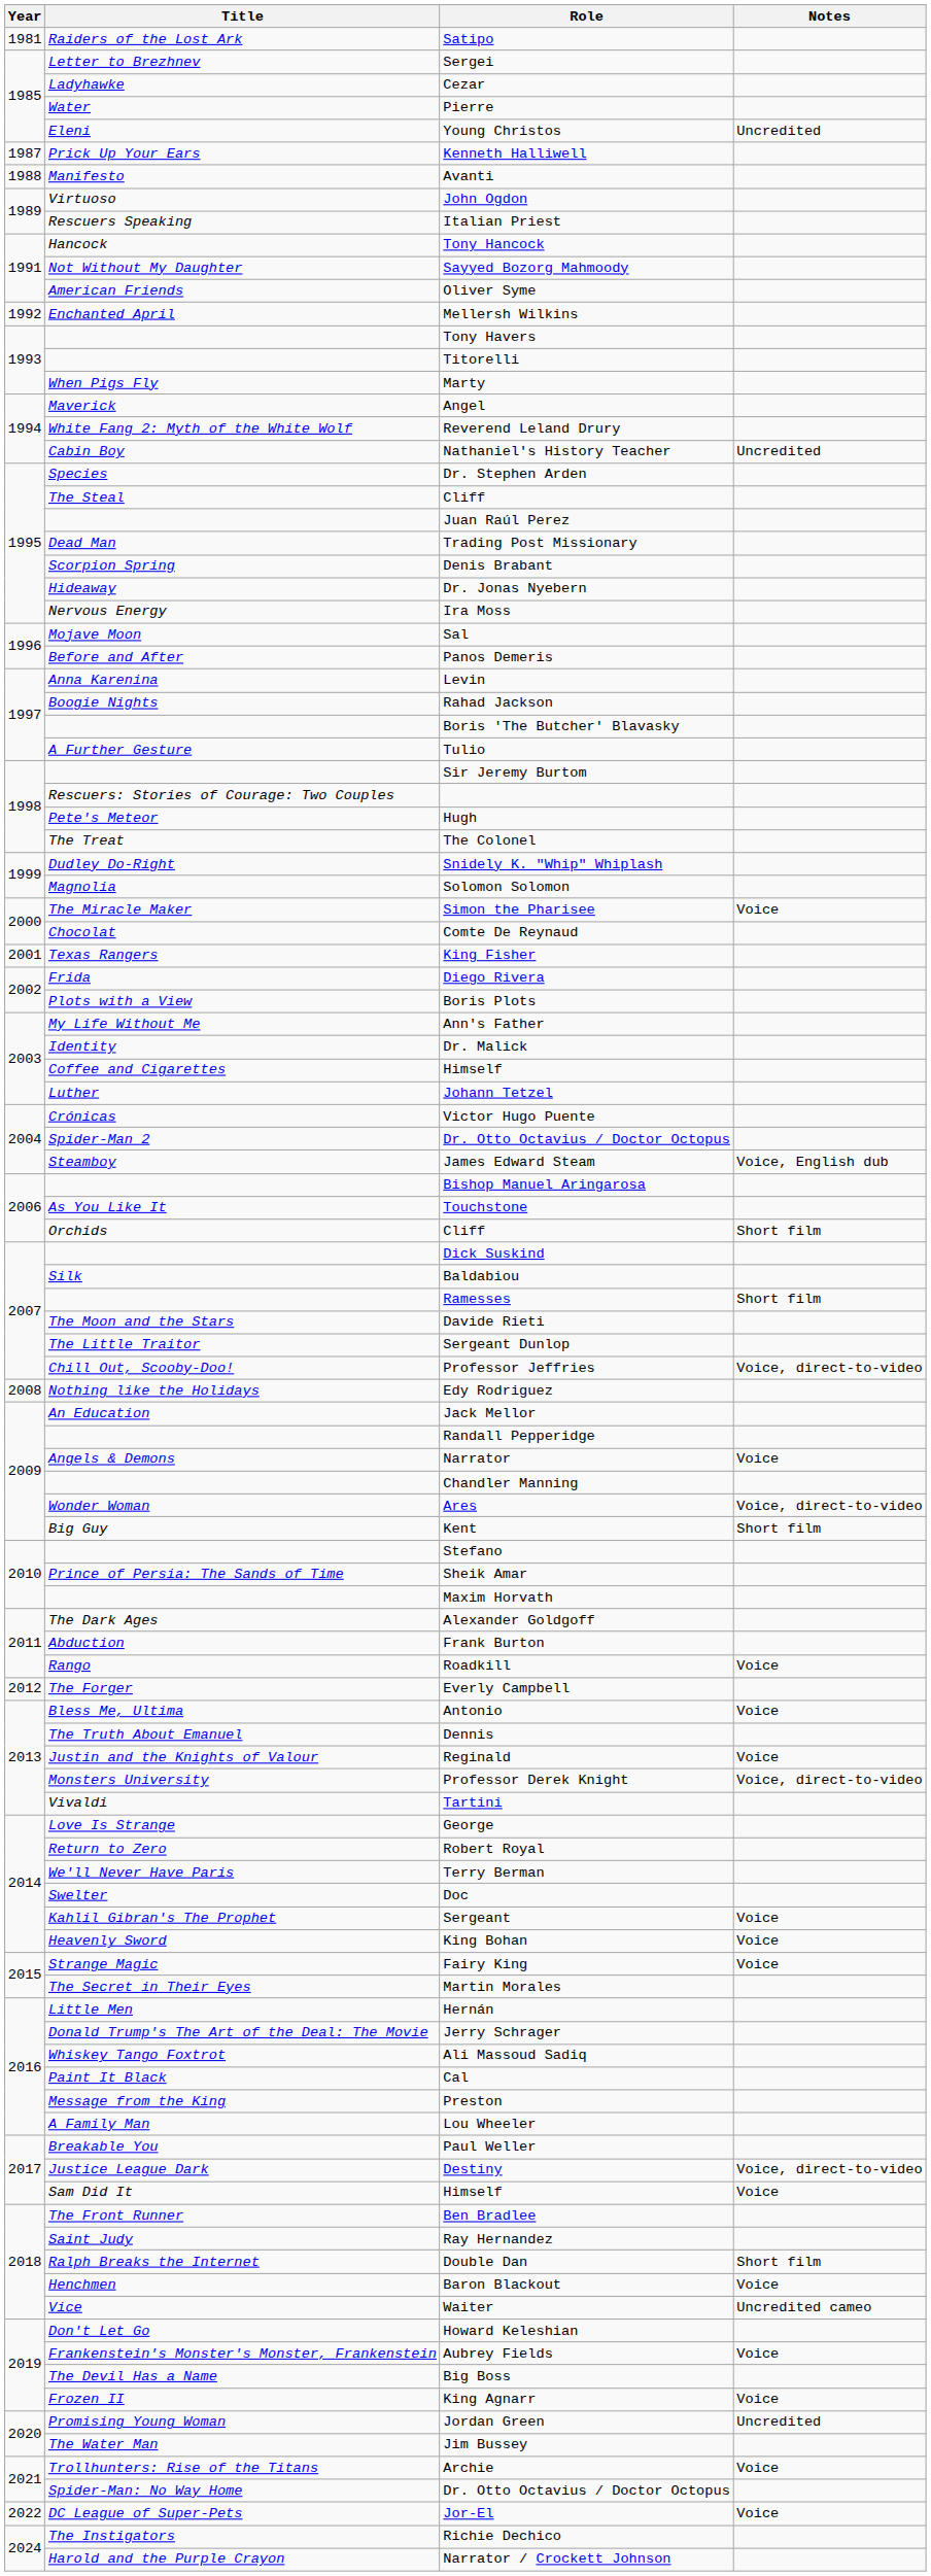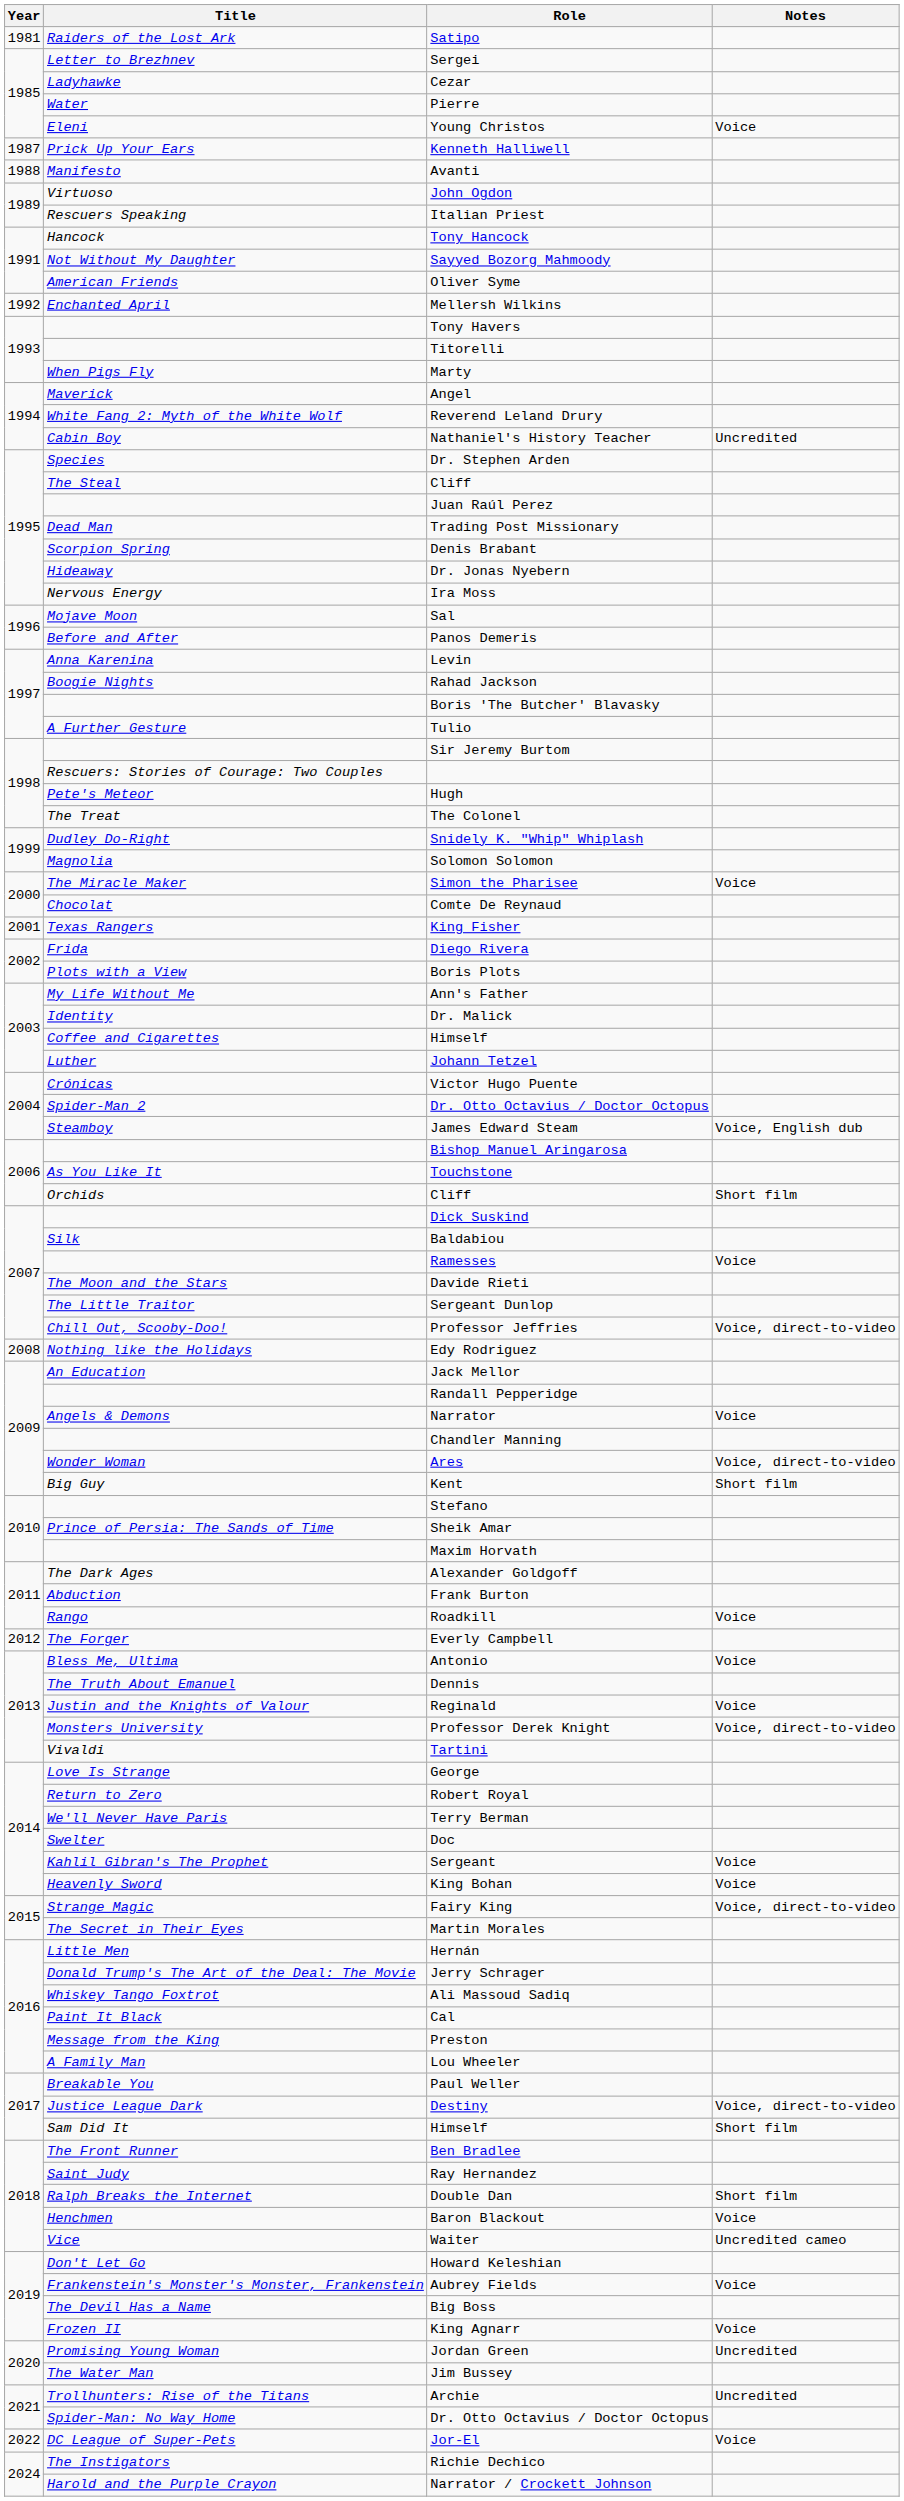 <table class="wikitable sortable">
 <tr>
 <th>Year</th>
 <th>Title</th>
 <th>Role</th>
 <th class="unsortable">Notes</th>
 </tr>
 <tr>
 <td>1981</td>
 <td><em><a href='#'>Raiders of the Lost Ark</a></em></td>
 <td><a href='#'>Satipo</a></td>
 <td></td>
 </tr>
 <tr>
 <td rowspan=4>1985</td>
 <td><em><a href='#'>Letter to Brezhnev</a></em></td>
 <td>Sergei</td>
 <td></td>
 </tr>
 <tr>
 <td><em><a href='#'>Ladyhawke</a></em></td>
 <td>Cezar</td>
 <td></td>
 </tr>
 <tr>
 <td><em><a href='#'>Water</a></em></td>
 <td>Pierre</td>
 <td></td>
 </tr>
 <tr>
 <td><em><a href='#'>Eleni</a></em></td>
 <td>Young Christos</td>
-<td>Uncredited</td>
+<td>Voice</td>
 </tr>
 <tr>
 <td>1987</td>
 <td><em><a href='#'>Prick Up Your Ears</a></em></td>
 <td><a href='#'>Kenneth Halliwell</a></td>
 <td></td>
 </tr>
 <tr>
 <td>1988</td>
 <td><em><a href='#'>Manifesto</a></em></td>
 <td>Avanti</td>
 <td></td>
 </tr>
 <tr>
 <td rowspan=2>1989</td>
 <td><em>Virtuoso</em></td>
 <td><a href='#'>John Ogdon</a></td>
 <td></td>
 </tr>
 <tr>
 <td><em>Rescuers Speaking</em></td>
 <td>Italian Priest</td>
 <td></td>
 </tr>
 <tr>
 <td rowspan=3>1991</td>
 <td><em>Hancock</em></td>
 <td><a href='#'>Tony Hancock</a></td>
 <td></td>
 </tr>
 <tr>
 <td><em><a href='#'>Not Without My Daughter</a></em></td>
 <td><a href='#'>Sayyed Bozorg Mahmoody</a></td>
 <td></td>
 </tr>
 <tr>
 <td><em><a href='#'>American Friends</a></em></td>
 <td>Oliver Syme</td>
 <td></td>
 </tr>
 <tr>
 <td>1992</td>
 <td><em><a href='#'>Enchanted April</a></em></td>
 <td>Mellersh Wilkins</td>
 <td></td>
 </tr>
 <tr>
 <td rowspan=3>1993</td>
 <td><em></em></td>
 <td>Tony Havers</td>
 <td></td>
 </tr>
 <tr>
 <td><em></em></td>
 <td>Titorelli</td>
 <td></td>
 </tr>
 <tr>
 <td><em><a href='#'>When Pigs Fly</a></em></td>
 <td>Marty</td>
 <td></td>
 </tr>
 <tr>
 <td rowspan=3>1994</td>
 <td><em><a href='#'>Maverick</a></em></td>
 <td>Angel</td>
 <td></td>
 </tr>
 <tr>
 <td><em><a href='#'>White Fang 2: Myth of the White Wolf</a></em></td>
 <td>Reverend Leland Drury</td>
 <td></td>
 </tr>
 <tr>
 <td><em><a href='#'>Cabin Boy</a></em></td>
 <td>Nathaniel's History Teacher</td>
 <td>Uncredited</td>
 </tr>
 <tr>
 <td rowspan=7>1995</td>
 <td><em><a href='#'>Species</a></em></td>
 <td>Dr. Stephen Arden</td>
 <td></td>
 </tr>
 <tr>
 <td><em><a href='#'>The Steal</a></em></td>
 <td>Cliff</td>
 <td></td>
 </tr>
 <tr>
 <td><em></em></td>
 <td>Juan Raúl Perez</td>
 <td></td>
 </tr>
 <tr>
 <td><em><a href='#'>Dead Man</a></em></td>
 <td>Trading Post Missionary</td>
 <td></td>
 </tr>
 <tr>
 <td><em><a href='#'>Scorpion Spring</a></em></td>
 <td>Denis Brabant</td>
 <td></td>
 </tr>
 <tr>
 <td><em><a href='#'>Hideaway</a></em></td>
 <td>Dr. Jonas Nyebern</td>
 <td></td>
 </tr>
 <tr>
 <td><em>Nervous Energy</em></td>
 <td>Ira Moss</td>
 <td></td>
 </tr>
 <tr>
 <td rowspan=2>1996</td>
 <td><em><a href='#'>Mojave Moon</a></em></td>
 <td>Sal</td>
 <td></td>
 </tr>
 <tr>
 <td><em><a href='#'>Before and After</a></em></td>
 <td>Panos Demeris</td>
 <td></td>
 </tr>
 <tr>
 <td rowspan=4>1997</td>
 <td><em><a href='#'>Anna Karenina</a></em></td>
 <td>Levin</td>
 <td></td>
 </tr>
 <tr>
 <td><em><a href='#'>Boogie Nights</a></em></td>
 <td>Rahad Jackson</td>
 <td></td>
 </tr>
 <tr>
 <td><em></em></td>
 <td>Boris 'The Butcher' Blavasky</td>
 <td></td>
 </tr>
 <tr>
 <td><em><a href='#'>A Further Gesture</a></em></td>
 <td>Tulio</td>
 <td></td>
 </tr>
 <tr>
 <td rowspan=4>1998</td>
 <td><em></em></td>
 <td>Sir Jeremy Burtom</td>
 <td></td>
 </tr>
 <tr>
 <td><em>Rescuers: Stories of Courage: Two Couples</em></td>
 <td></td>
 <td></td>
 </tr>
 <tr>
 <td><em><a href='#'>Pete's Meteor</a></em></td>
 <td>Hugh</td>
 <td></td>
 </tr>
 <tr>
 <td><em>The Treat</em></td>
 <td>The Colonel</td>
 <td></td>
 </tr>
 <tr>
 <td rowspan=2>1999</td>
 <td><em><a href='#'>Dudley Do-Right</a></em></td>
 <td><a href='#'>Snidely K. "Whip" Whiplash</a></td>
 <td></td>
 </tr>
 <tr>
 <td><em><a href='#'>Magnolia</a></em></td>
 <td>Solomon Solomon</td>
 <td></td>
 </tr>
 <tr>
 <td rowspan=2>2000</td>
 <td><em><a href='#'>The Miracle Maker</a></em></td>
 <td><a href='#'>Simon the Pharisee</a></td>
 <td>Voice</td>
 </tr>
 <tr>
 <td><em><a href='#'>Chocolat</a></em></td>
 <td>Comte De Reynaud</td>
 <td></td>
 </tr>
 <tr>
 <td>2001</td>
 <td><em><a href='#'>Texas Rangers</a></em></td>
 <td><a href='#'>King Fisher</a></td>
 <td></td>
 </tr>
 <tr>
 <td rowspan=2>2002</td>
 <td><em><a href='#'>Frida</a></em></td>
 <td><a href='#'>Diego Rivera</a></td>
 <td></td>
 </tr>
 <tr>
 <td><em><a href='#'>Plots with a View</a></em></td>
 <td>Boris Plots</td>
 <td></td>
 </tr>
 <tr>
 <td rowspan=4>2003</td>
 <td><em><a href='#'>My Life Without Me</a></em></td>
 <td>Ann's Father</td>
 <td></td>
 </tr>
 <tr>
 <td><em><a href='#'>Identity</a></em></td>
 <td>Dr. Malick</td>
 <td></td>
 </tr>
 <tr>
 <td><em><a href='#'>Coffee and Cigarettes</a></em></td>
 <td>Himself</td>
 <td></td>
 </tr>
 <tr>
 <td><em><a href='#'>Luther</a></em></td>
 <td><a href='#'>Johann Tetzel</a></td>
 <td></td>
 </tr>
 <tr>
 <td rowspan=3>2004</td>
 <td><em><a href='#'>Crónicas</a></em></td>
 <td>Victor Hugo Puente</td>
 <td></td>
 </tr>
 <tr>
 <td><em><a href='#'>Spider-Man 2</a></em></td>
 <td><a href='#'>Dr. Otto Octavius / Doctor Octopus</a></td>
 <td></td>
 </tr>
 <tr>
 <td><em><a href='#'>Steamboy</a></em></td>
 <td>James Edward Steam</td>
 <td>Voice, English dub</td>
 </tr>
 <tr>
 <td rowspan=3>2006</td>
 <td><em></em></td>
 <td><a href='#'>Bishop Manuel Aringarosa</a></td>
 <td></td>
 </tr>
 <tr>
 <td><em><a href='#'>As You Like It</a></em></td>
 <td><a href='#'>Touchstone</a></td>
 <td></td>
 </tr>
 <tr>
 <td><em>Orchids</em></td>
 <td>Cliff</td>
 <td>Short film</td>
 </tr>
 <tr>
 <td rowspan="6">2007</td>
 <td><em></em></td>
 <td><a href='#'>Dick Suskind</a></td>
 <td></td>
 </tr>
 <tr>
 <td><em><a href='#'>Silk</a></em></td>
 <td>Baldabiou</td>
 <td></td>
 </tr>
 <tr>
 <td><em></em></td>
 <td><a href='#'>Ramesses</a></td>
-<td>Short film</td>
+<td>Voice</td>
 </tr>
 <tr>
 <td><em><a href='#'>The Moon and the Stars</a></em></td>
 <td>Davide Rieti</td>
 <td></td>
 </tr>
 <tr>
 <td><em><a href='#'>The Little Traitor</a></em></td>
 <td>Sergeant Dunlop</td>
 <td></td>
 </tr>
 <tr>
 <td><em><a href='#'>Chill Out, Scooby-Doo!</a></em></td>
 <td>Professor Jeffries</td>
 <td>Voice, direct-to-video</td>
 </tr>
 <tr>
 <td>2008</td>
 <td><em><a href='#'>Nothing like the Holidays</a></em></td>
 <td>Edy Rodriguez</td>
 <td></td>
 </tr>
 <tr>
 <td rowspan="6">2009</td>
 <td><em><a href='#'>An Education</a></em></td>
 <td>Jack Mellor</td>
 <td></td>
 </tr>
 <tr>
 <td><em></em></td>
 <td>Randall Pepperidge</td>
 <td></td>
 </tr>
 <tr>
 <td><em><a href='#'>Angels & Demons</a></em></td>
 <td>Narrator</td>
 <td>Voice</td>
 </tr>
 <tr>
 <td><em></em></td>
 <td>Chandler Manning</td>
 <td></td>
 </tr>
 <tr>
 <td><em><a href='#'>Wonder Woman</a></em></td>
 <td><a href='#'>Ares</a></td>
 <td>Voice, direct-to-video</td>
 </tr>
 <tr>
 <td><em>Big Guy</em></td>
 <td>Kent</td>
 <td>Short film</td>
 </tr>
 <tr>
 <td rowspan=3>2010</td>
 <td><em></em></td>
 <td>Stefano</td>
 <td></td>
 </tr>
 <tr>
 <td><em><a href='#'>Prince of Persia: The Sands of Time</a></em></td>
 <td>Sheik Amar</td>
 <td></td>
 </tr>
 <tr>
 <td><em></em></td>
 <td>Maxim Horvath</td>
 <td></td>
 </tr>
 <tr>
 <td rowspan=3>2011</td>
 <td><em>The Dark Ages</em></td>
 <td>Alexander Goldgoff</td>
 <td></td>
 </tr>
 <tr>
 <td><em><a href='#'>Abduction</a></em></td>
 <td>Frank Burton</td>
 <td></td>
 </tr>
 <tr>
 <td><em><a href='#'>Rango</a></em></td>
 <td>Roadkill</td>
 <td>Voice</td>
 </tr>
 <tr>
 <td>2012</td>
 <td><em><a href='#'>The Forger</a></em></td>
 <td>Everly Campbell</td>
 <td></td>
 </tr>
 <tr>
 <td rowspan=5>2013</td>
 <td><em><a href='#'>Bless Me, Ultima</a></em></td>
 <td>Antonio</td>
 <td>Voice</td>
 </tr>
 <tr>
 <td><em><a href='#'>The Truth About Emanuel</a></em></td>
 <td>Dennis</td>
 <td></td>
 </tr>
 <tr>
 <td><em><a href='#'>Justin and the Knights of Valour</a></em></td>
 <td>Reginald</td>
 <td>Voice</td>
 </tr>
 <tr>
 <td><em><a href='#'>Monsters University</a></em></td>
 <td>Professor Derek Knight</td>
 <td>Voice, direct-to-video</td>
 </tr>
 <tr>
 <td><em>Vivaldi</em></td>
 <td><a href='#'>Tartini</a></td>
 <td></td>
 </tr>
 <tr>
 <td rowspan=6>2014</td>
 <td><em><a href='#'>Love Is Strange</a></em></td>
 <td>George</td>
 <td></td>
 </tr>
 <tr>
 <td><em><a href='#'>Return to Zero</a></em></td>
 <td>Robert Royal</td>
 <td></td>
 </tr>
 <tr>
 <td><em><a href='#'>We'll Never Have Paris</a></em></td>
 <td>Terry Berman</td>
 <td></td>
 </tr>
 <tr>
 <td><em><a href='#'>Swelter</a></em></td>
 <td>Doc</td>
 <td></td>
 </tr>
 <tr>
 <td><em><a href='#'>Kahlil Gibran's The Prophet</a></em></td>
 <td>Sergeant</td>
 <td>Voice</td>
 </tr>
 <tr>
 <td><em><a href='#'>Heavenly Sword</a></em></td>
 <td>King Bohan</td>
 <td>Voice</td>
 </tr>
 <tr>
 <td rowspan=2>2015</td>
 <td><em><a href='#'>Strange Magic</a></em></td>
 <td>Fairy King</td>
-<td>Voice</td>
+<td>Voice, direct-to-video</td>
 </tr>
 <tr>
 <td><em><a href='#'>The Secret in Their Eyes</a></em></td>
 <td>Martin Morales</td>
 </tr>
 <tr>
 <td rowspan=6>2016</td>
 <td><em><a href='#'>Little Men</a></em></td>
 <td>Hernán</td>
 <td></td>
 </tr>
 <tr>
 <td><em><a href='#'>Donald Trump's The Art of the Deal: The Movie</a></em></td>
 <td>Jerry Schrager</td>
 <td></td>
 </tr>
 <tr>
 <td><em><a href='#'>Whiskey Tango Foxtrot</a></em></td>
 <td>Ali Massoud Sadiq</td>
 <td></td>
 </tr>
 <tr>
 <td><em><a href='#'>Paint It Black</a></em></td>
 <td>Cal</td>
 <td></td>
 </tr>
 <tr>
 <td><em><a href='#'>Message from the King</a></em></td>
 <td>Preston</td>
 <td></td>
 </tr>
 <tr>
 <td><em><a href='#'>A Family Man</a></em></td>
 <td>Lou Wheeler</td>
 <td></td>
 </tr>
 <tr>
 <td rowspan=3>2017</td>
 <td><em><a href='#'>Breakable You</a></em></td>
 <td>Paul Weller</td>
 <td></td>
 </tr>
 <tr>
 <td><em><a href='#'>Justice League Dark</a></em></td>
 <td><a href='#'>Destiny</a></td>
 <td>Voice, direct-to-video</td>
 </tr>
 <tr>
 <td><em>Sam Did It</em></td>
 <td>Himself</td>
-<td>Voice</td>
+<td>Short film</td>
 </tr>
 <tr>
 <td rowspan=5>2018</td>
 <td><em><a href='#'>The Front Runner</a></em></td>
 <td><a href='#'>Ben Bradlee</a></td>
 <td></td>
 </tr>
 <tr>
 <td><em><a href='#'>Saint Judy</a></em></td>
 <td>Ray Hernandez</td>
 <td></td>
 </tr>
 <tr>
 <td><em><a href='#'>Ralph Breaks the Internet</a></em></td>
 <td>Double Dan</td>
 <td>Short film</td>
 </tr>
 <tr>
 <td><em><a href='#'>Henchmen</a></em></td>
 <td>Baron Blackout</td>
 <td>Voice</td>
 </tr>
 <tr>
 <td><em><a href='#'>Vice</a></em></td>
 <td>Waiter</td>
 <td>Uncredited cameo</td>
 </tr>
 <tr>
 <td rowspan=4>2019</td>
 <td><em><a href='#'>Don't Let Go</a></em></td>
 <td>Howard Keleshian</td>
 <td></td>
 </tr>
 <tr>
 <td><em><a href='#'>Frankenstein's Monster's Monster, Frankenstein</a></em></td>
 <td>Aubrey Fields</td>
 <td>Voice</td>
 </tr>
 <tr>
 <td><em><a href='#'>The Devil Has a Name</a></em></td>
 <td>Big Boss</td>
 <td></td>
 </tr>
 <tr>
 <td><em><a href='#'>Frozen II</a></em></td>
 <td>King Agnarr</td>
 <td>Voice</td>
 </tr>
 <tr>
 <td rowspan="2">2020</td>
 <td><em><a href='#'>Promising Young Woman</a></em></td>
 <td>Jordan Green</td>
 <td>Uncredited</td>
 </tr>
 <tr>
 <td><em><a href='#'>The Water Man</a></em></td>
 <td>Jim Bussey</td>
 <td></td>
 </tr>
 <tr>
 <td rowspan="2">2021</td>
 <td><em><a href='#'>Trollhunters: Rise of the Titans</a></em></td>
 <td>Archie</td>
-<td>Voice</td>
+<td>Uncredited</td>
 </tr>
 <tr>
 <td><em><a href='#'>Spider-Man: No Way Home</a></em></td>
 <td>Dr. Otto Octavius / Doctor Octopus</td>
 <td></td>
 </tr>
 <tr>
 <td rowspan="1">2022</td>
 <td><em><a href='#'>DC League of Super-Pets</a></em></td>
 <td><a href='#'>Jor-El</a></td>
 <td>Voice</td>
 </tr>
 <tr>
 <td rowspan="2">2024</td>
 <td><em><a href='#'>The Instigators</a></em></td>
 <td>Richie Dechico</td>
 <td></td>
 </tr>
 <tr>
 <td><em><a href='#'>Harold and the Purple Crayon</a></em></td>
 <td>Narrator / <a href='#'>Crockett Johnson</a></td>
 <td></td>
 </tr>
 </table>
